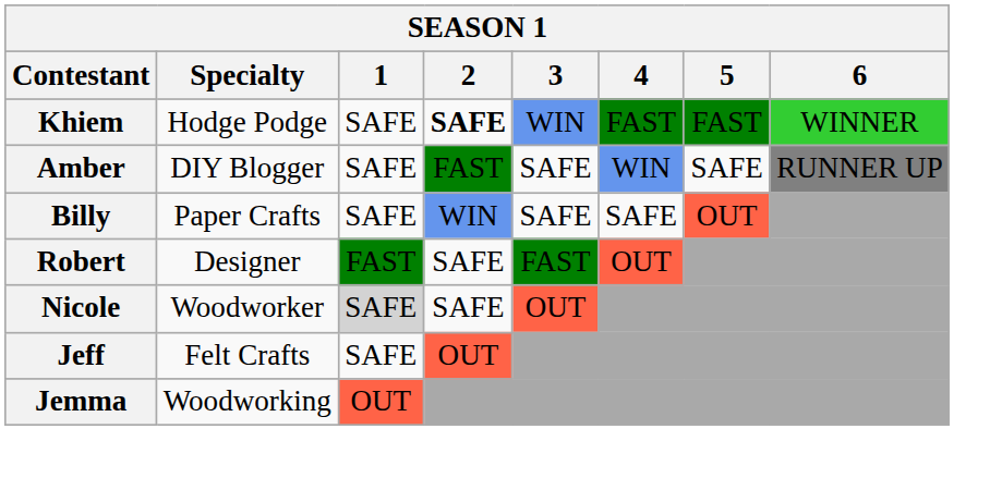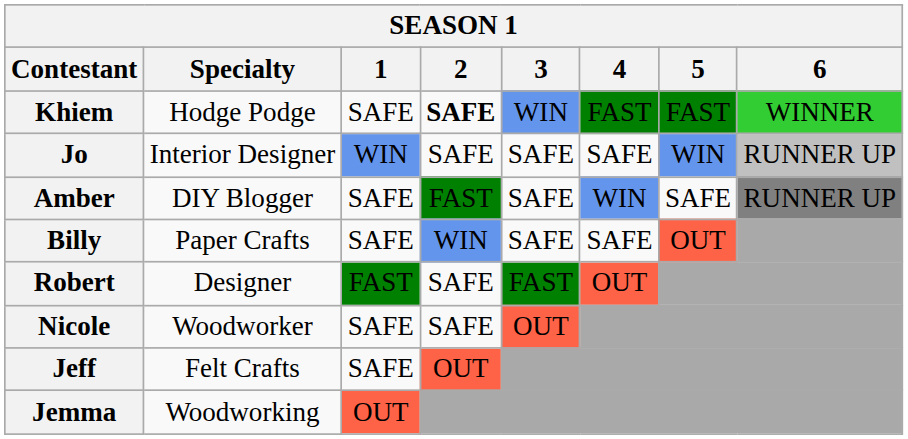 <table class="wikitable" style="text-align:center">
 <tr>
 <th colspan=8>SEASON 1</th>
 </tr>
 <tr>
 <th>Contestant</th>
 <th>Specialty</th>
 <th>1</th>
 <th>2</th>
 <th>3</th>
 <th>4</th>
 <th>5</th>
 <th>6</th>
 </tr>
 <tr>
 <th>Khiem</th>
 <td>Hodge Podge</td>
 <td>SAFE</td>
 <td><strong>SAFE</strong></td>
 <td style="background:cornflowerblue;">WIN</td>
 <td style="background:green;">FAST</td>
 <td style="background:green;">FAST</td>
 <td style="background:limegreen;">WINNER</td>
+</tr>
+<tr>
+<th>Jo</th>
+<td>Interior Designer</td>
+<td style="background:cornflowerblue;">WIN</td>
+<td>SAFE</td>
+<td>SAFE</td>
+<td>SAFE</td>
+<td style="background:cornflowerblue;">WIN</td>
+<td style="background:silver;">RUNNER UP</td>
 </tr>
 <tr>
 <th>Amber</th>
 <td>DIY Blogger</td>
 <td>SAFE</td>
 <td style="background:green;">FAST</td>
 <td>SAFE</td>
 <td style="background:cornflowerblue;">WIN</td>
 <td>SAFE</td>
 <td style="background:grey;">RUNNER UP</td>
 </tr>
 <tr>
 <th>Billy</th>
 <td>Paper Crafts</td>
 <td>SAFE</td>
 <td style="background:cornflowerblue;">WIN</td>
 <td>SAFE</td>
 <td>SAFE</td>
 <td style="background:tomato;">OUT</td>
 <td colspan=1 style="background:darkgrey;"></td>
 </tr>
 <tr>
 <th>Robert</th>
 <td>Designer</td>
 <td style="background:green;">FAST</td>
 <td>SAFE</td>
 <td style="background:green;">FAST</td>
 <td style="background:tomato;">OUT</td>
 <td COLSPAN=2 style="background:darkgrey;"></td>
 </tr>
 <tr>
 <th>Nicole</th>
 <td>Woodworker</td>
-<td style="background: lightgrey;">SAFE</td>
+<td>SAFE</td>
 <td>SAFE</td>
 <td style="background:tomato;">OUT</td>
 <td COLSPAN=3 style="background:darkgrey;"></td>
 </tr>
 <tr>
 <th>Jeff</th>
 <td>Felt Crafts</td>
 <td>SAFE</td>
 <td style="background:tomato;">OUT</td>
 <td COLSPAN=4 style="background:darkgrey;"></td>
 </tr>
 <tr>
 <th>Jemma</th>
 <td>Woodworking</td>
 <td style="background:tomato;">OUT</td>
 <td COLSPAN=5 style="background:darkgrey;"></td>
 </tr>
 </table>
